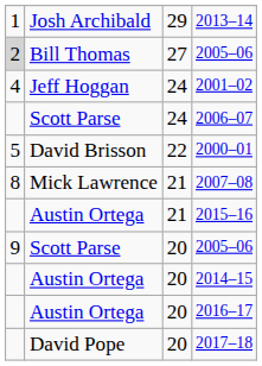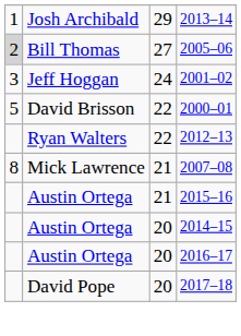 <table class="wikitable">
 <tr>
 </tr>
 <tr>
 <td>1</td>
 <td><a href='#'>Josh Archibald</a></td>
 <td>29</td>
 <td style="font-size:80%;"><a href='#'>2013–14</a></td>
 </tr>
 <tr>
 <td style="background: lightgrey;">2</td>
 <td><a href='#'>Bill Thomas</a></td>
 <td>27</td>
 <td style="font-size:80%;"><a href='#'>2005–06</a></td>
 </tr>
 <tr>
-<td>4</td>
+<td>3</td>
 <td><a href='#'>Jeff Hoggan</a></td>
 <td>24</td>
 <td style="font-size:80%;"><a href='#'>2001–02</a></td>
-</tr>
-<tr>
-<td></td>
-<td><a href='#'>Scott Parse</a></td>
-<td>24</td>
-<td style="font-size:80%;"><a href='#'>2006–07</a></td>
 </tr>
 <tr>
 <td>5</td>
 <td>David Brisson</td>
 <td>22</td>
 <td style="font-size:80%;"><a href='#'>2000–01</a></td>
+</tr>
+<tr>
+<td></td>
+<td><a href='#'>Ryan Walters</a></td>
+<td>22</td>
+<td style="font-size:80%;"><a href='#'>2012–13</a></td>
 </tr>
 <tr>
 <td>8</td>
 <td>Mick Lawrence</td>
 <td>21</td>
 <td style="font-size:80%;"><a href='#'>2007–08</a></td>
 </tr>
 <tr>
 <td></td>
 <td><a href='#'>Austin Ortega</a></td>
 <td>21</td>
 <td style="font-size:80%;"><a href='#'>2015–16</a></td>
-</tr>
-<tr>
-<td>9</td>
-<td><a href='#'>Scott Parse</a></td>
-<td>20</td>
-<td style="font-size:80%;"><a href='#'>2005–06</a></td>
 </tr>
 <tr>
 <td></td>
 <td><a href='#'>Austin Ortega</a></td>
 <td>20</td>
 <td style="font-size:80%;"><a href='#'>2014–15</a></td>
 </tr>
 <tr>
 <td></td>
 <td><a href='#'>Austin Ortega</a></td>
 <td>20</td>
 <td style="font-size:80%;"><a href='#'>2016–17</a></td>
 </tr>
 <tr>
 <td></td>
 <td>David Pope</td>
 <td>20</td>
 <td style="font-size:80%;"><a href='#'>2017–18</a></td>
 </tr>
 </table>
